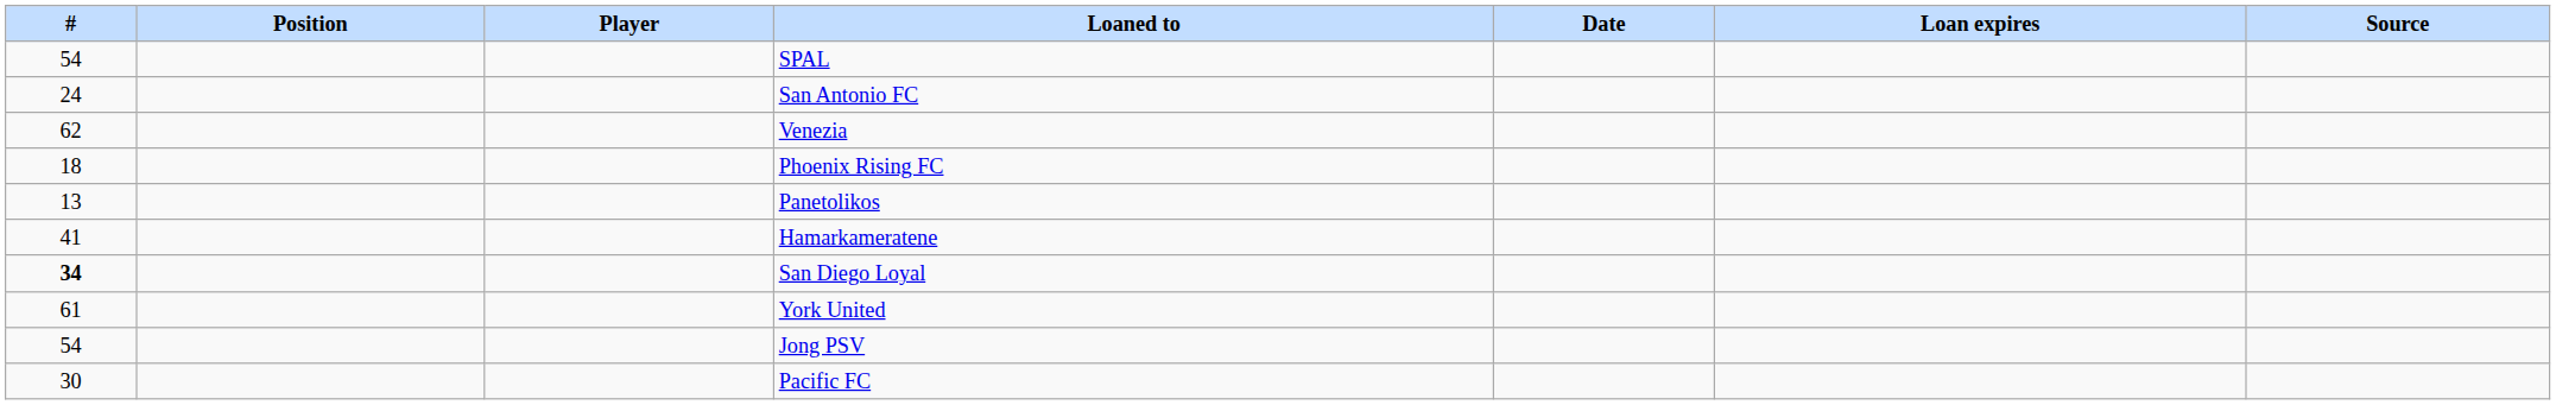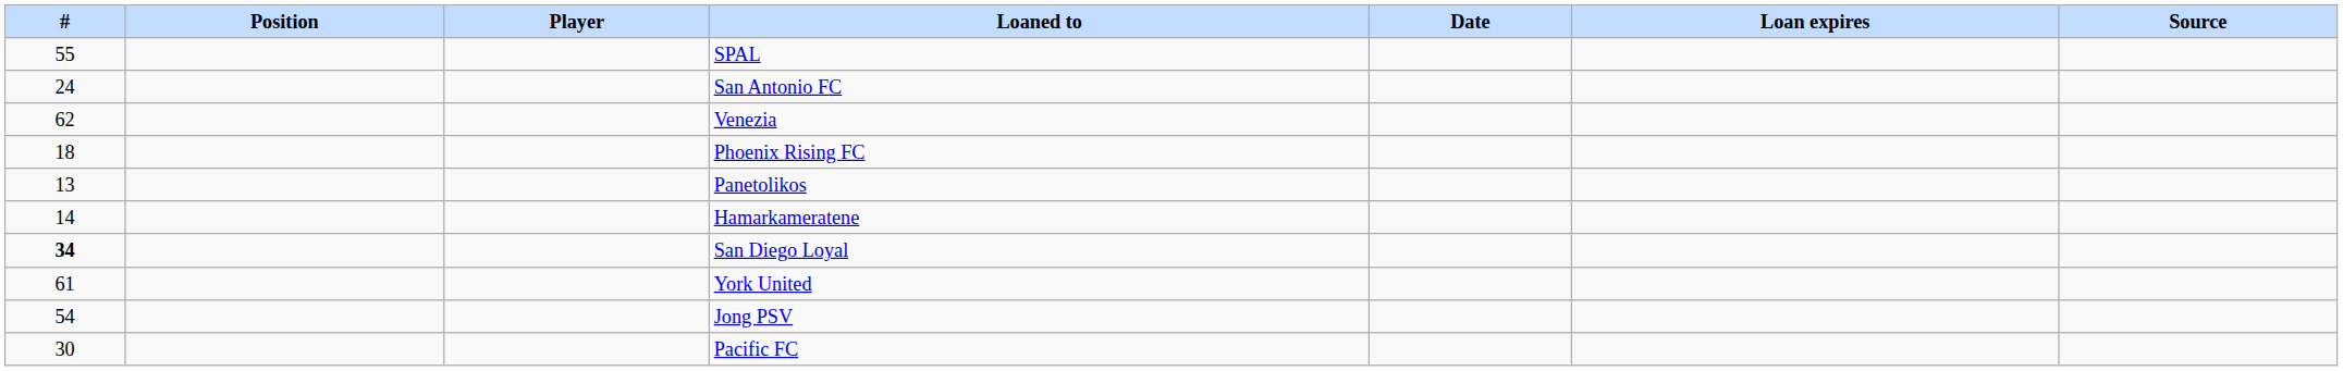 <table class="wikitable sortable" style="width:90%; text-align:center; font-size:95%; text-align:left;">
 <tr>
 <th style="background:#c2ddff;">#</th>
 <th style="background:#c2ddff;">Position</th>
 <th style="background:#c2ddff;">Player</th>
 <th style="background:#c2ddff;">Loaned to</th>
 <th style="background:#c2ddff;">Date</th>
 <th style="background:#c2ddff;">Loan expires</th>
 <th style="background:#c2ddff;">Source</th>
 </tr>
 <tr>
-<td align=center>54</td>
+<td align=center>55</td>
 <td align=center></td>
 <td></td>
 <td> <a href='#'>SPAL</a></td>
 <td></td>
 <td></td>
 <td></td>
 </tr>
 <tr>
 <td align=center>24</td>
 <td align=center></td>
 <td></td>
 <td> <a href='#'>San Antonio FC</a></td>
 <td></td>
 <td></td>
 <td></td>
 </tr>
 <tr>
 <td align=center>62</td>
 <td align=center></td>
 <td></td>
 <td> <a href='#'>Venezia</a></td>
 <td></td>
 <td></td>
 <td></td>
 </tr>
 <tr>
 <td align=center>18</td>
 <td align=center></td>
 <td></td>
 <td> <a href='#'>Phoenix Rising FC</a></td>
 <td></td>
 <td></td>
 <td></td>
 </tr>
 <tr>
 <td align=center>13</td>
 <td align=center></td>
 <td></td>
 <td> <a href='#'>Panetolikos</a></td>
 <td></td>
 <td></td>
 <td></td>
 </tr>
 <tr>
-<td align=center>41</td>
+<td align=center>14</td>
 <td align=center></td>
 <td></td>
 <td> <a href='#'>Hamarkameratene</a></td>
 <td></td>
 <td></td>
 <td></td>
 </tr>
 <tr>
 <td align=center><strong>34</strong></td>
 <td align=center></td>
 <td></td>
 <td> <a href='#'>San Diego Loyal</a></td>
 <td></td>
 <td></td>
 <td></td>
 </tr>
 <tr>
 <td align=center>61</td>
 <td align=center></td>
 <td></td>
 <td> <a href='#'>York United</a></td>
 <td></td>
 <td></td>
 <td></td>
 </tr>
 <tr>
 <td align=center>54</td>
 <td align=center></td>
 <td></td>
 <td> <a href='#'>Jong PSV</a></td>
 <td></td>
 <td></td>
 <td></td>
 </tr>
 <tr>
 <td align=center>30</td>
 <td align=center></td>
 <td></td>
 <td> <a href='#'>Pacific FC</a></td>
 <td></td>
 <td></td>
 <td></td>
 </tr>
 </table>
